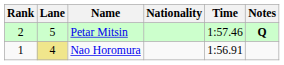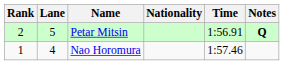 <table class="wikitable sortable" style="text-align:center">
 <tr>
 <th>Rank</th>
 <th>Lane</th>
 <th>Name</th>
 <th>Nationality</th>
 <th>Time</th>
 <th>Notes</th>
 </tr>
 <tr bgcolor=ccffcc>
 <td>2</td>
 <td>5</td>
 <td align=left><a href='#'>Petar Mitsin</a></td>
 <td align=left></td>
-<td>1:57.46</td>
+<td>1:56.91</td>
 <td><strong>Q</strong></td>
 </tr>
 <tr>
 <td>1</td>
-<td style="background: khaki;">4</td>
+<td>4</td>
 <td align=left><a href='#'>Nao Horomura</a></td>
 <td align=left></td>
-<td>1:56.91</td>
+<td>1:57.46</td>
 <td></td>
 </tr>
 </table>
